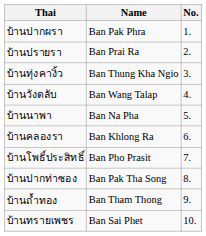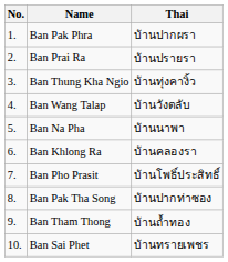 <table class="wikitable sortable">
 <tr>
+<th>No.</th>
+<th>Name</th>
 <th>Thai</th>
-<th>Name</th>
-<th>No.</th>
 </tr>
 <tr>
+<td>1.</td>
+<td>Ban Pak Phra</td>
 <td>บ้านปากผรา</td>
-<td>Ban Pak Phra</td>
-<td>1.</td>
 </tr>
 <tr>
+<td>2.</td>
+<td>Ban Prai Ra</td>
 <td>บ้านปรายรา</td>
-<td>Ban Prai Ra</td>
-<td>2.</td>
 </tr>
 <tr>
+<td>3.</td>
+<td>Ban Thung Kha Ngio</td>
 <td>บ้านทุ่งคางิ้ว</td>
-<td>Ban Thung Kha Ngio</td>
-<td>3.</td>
 </tr>
 <tr>
+<td>4.</td>
+<td>Ban Wang Talap</td>
 <td>บ้านวังตลับ</td>
-<td>Ban Wang Talap</td>
-<td>4.</td>
 </tr>
 <tr>
+<td>5.</td>
+<td>Ban Na Pha</td>
 <td>บ้านนาพา</td>
-<td>Ban Na Pha</td>
-<td>5.</td>
 </tr>
 <tr>
+<td>6.</td>
+<td>Ban Khlong Ra</td>
 <td>บ้านคลองรา</td>
-<td>Ban Khlong Ra</td>
-<td>6.</td>
 </tr>
 <tr>
+<td>7.</td>
+<td>Ban Pho Prasit</td>
 <td>บ้านโพธิ์ประสิทธิ์</td>
-<td>Ban Pho Prasit</td>
-<td>7.</td>
 </tr>
 <tr>
+<td>8.</td>
+<td>Ban Pak Tha Song</td>
 <td>บ้านปากท่าซอง</td>
-<td>Ban Pak Tha Song</td>
-<td>8.</td>
 </tr>
 <tr>
+<td>9.</td>
+<td>Ban Tham Thong</td>
 <td>บ้านถ้ำทอง</td>
-<td>Ban Tham Thong</td>
-<td>9.</td>
 </tr>
 <tr>
+<td>10.</td>
+<td>Ban Sai Phet</td>
 <td>บ้านทรายเพชร</td>
-<td>Ban Sai Phet</td>
-<td>10.</td>
 </tr>
 </table>
